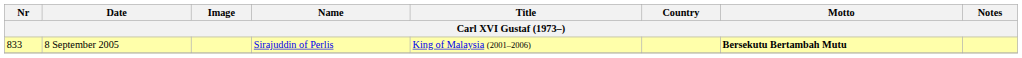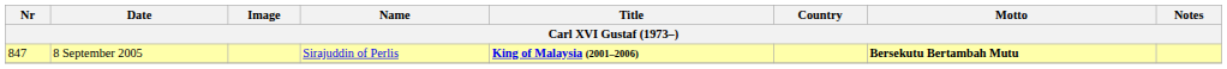 <table class="wikitable" width=100%>
 <tr>
 <th>Nr</th>
 <th>Date</th>
 <th>Image</th>
 <th>Name</th>
 <th>Title</th>
 <th>Country</th>
 <th>Motto</th>
 <th>Notes</th>
 </tr>
 <tr>
 <th colspan=8>Carl XVI Gustaf (1973–)</th>
 </tr>
 <tr bgcolor="#FFFFAA">
-<td>833</td>
+<td>847</td>
 <td>8 September 2005</td>
 <td></td>
 <td><a href='#'>Sirajuddin of Perlis</a></td>
-<td><a href='#'>King of Malaysia</a> <small>(2001–2006)</small></td>
+<td><strong><a href='#'>King of Malaysia</a> <small>(2001–2006)</small></strong></td>
 <td></td>
 <td><strong>Bersekutu Bertambah Mutu</strong></td>
 <td></td>
 </tr>
 <tr>
 </tr>
 </table>
